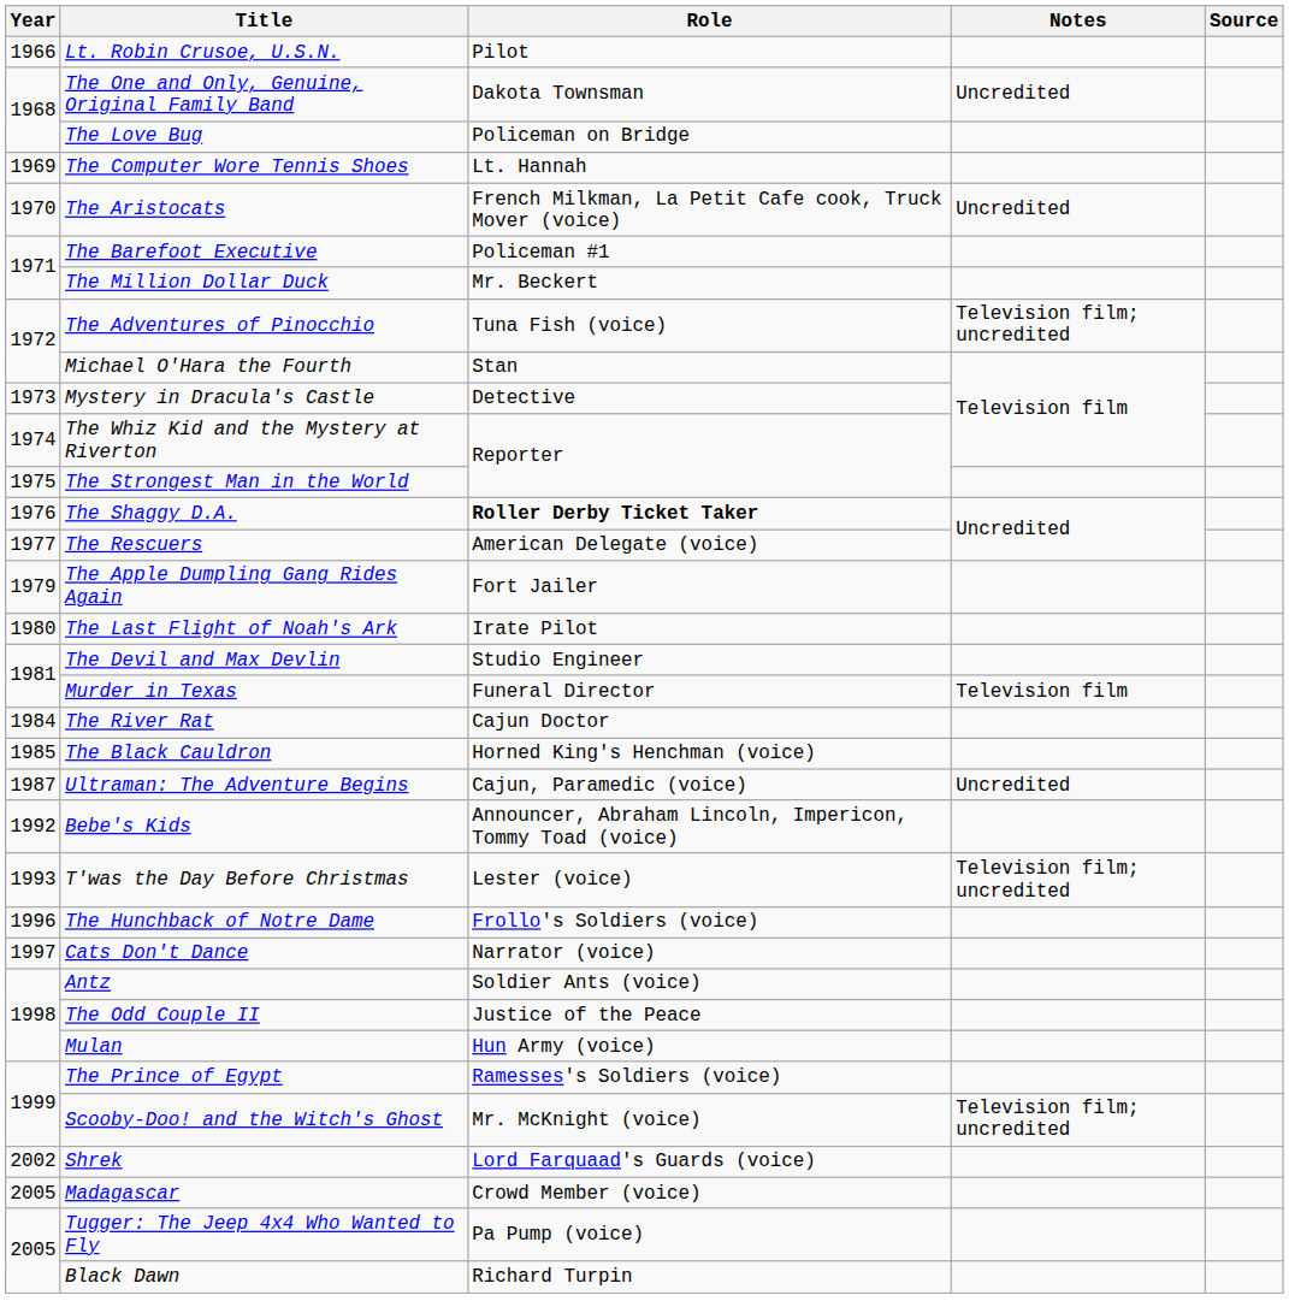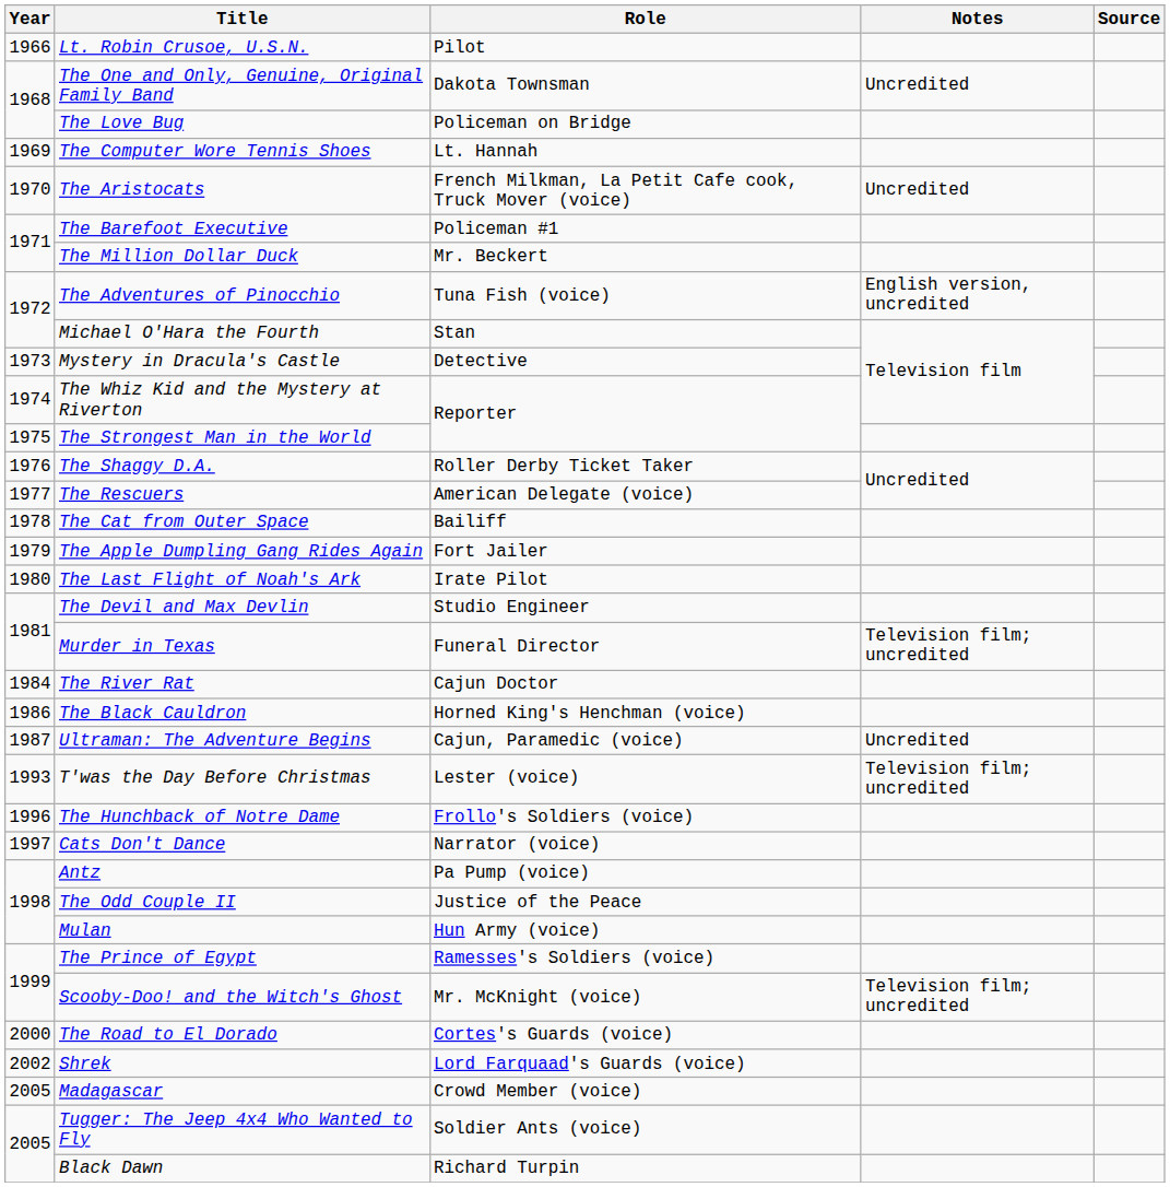 <table class="wikitable">
 <tr>
 <th>Year</th>
 <th>Title</th>
 <th>Role</th>
 <th>Notes</th>
 <th>Source</th>
 </tr>
 <tr>
 <td>1966</td>
 <td><em><a href='#'>Lt. Robin Crusoe, U.S.N.</a></em></td>
 <td>Pilot</td>
 <td></td>
 <td></td>
 </tr>
 <tr>
 <td rowspan="2">1968</td>
 <td><em><a href='#'>The One and Only, Genuine, Original Family Band</a></em></td>
 <td>Dakota Townsman</td>
 <td>Uncredited</td>
 <td></td>
 </tr>
 <tr>
 <td><em><a href='#'>The Love Bug</a></em></td>
 <td>Policeman on Bridge</td>
 <td></td>
 <td></td>
 </tr>
 <tr>
 <td>1969</td>
 <td><em><a href='#'>The Computer Wore Tennis Shoes</a></em></td>
 <td>Lt. Hannah</td>
 <td></td>
 <td></td>
 </tr>
 <tr>
 <td>1970</td>
 <td><em><a href='#'>The Aristocats</a></em></td>
 <td>French Milkman, La Petit Cafe cook, Truck Mover (voice)</td>
 <td>Uncredited</td>
 <td></td>
 </tr>
 <tr>
 <td rowspan="2">1971</td>
 <td><em><a href='#'>The Barefoot Executive</a></em></td>
 <td>Policeman #1</td>
 <td></td>
 <td></td>
 </tr>
 <tr>
 <td><em><a href='#'>The Million Dollar Duck</a></em></td>
 <td>Mr. Beckert</td>
 <td></td>
 <td></td>
 </tr>
 <tr>
 <td rowspan="2">1972</td>
 <td><em><a href='#'>The Adventures of Pinocchio</a></em></td>
 <td>Tuna Fish (voice)</td>
-<td>Television film; uncredited</td>
+<td>English version, uncredited</td>
 <td></td>
 </tr>
 <tr>
 <td><em>Michael O'Hara the Fourth</em></td>
 <td>Stan</td>
 <td rowspan="3">Television film</td>
 <td></td>
 </tr>
 <tr>
 <td>1973</td>
 <td><em>Mystery in Dracula's Castle</em></td>
 <td>Detective</td>
 <td></td>
 </tr>
 <tr>
 <td>1974</td>
 <td><em>The Whiz Kid and the Mystery at Riverton</em></td>
 <td rowspan="2">Reporter</td>
 <td></td>
 </tr>
 <tr>
 <td>1975</td>
 <td><em><a href='#'>The Strongest Man in the World</a></em></td>
 <td></td>
 <td></td>
 </tr>
 <tr>
 <td>1976</td>
 <td><em><a href='#'>The Shaggy D.A.</a></em></td>
-<td><strong>Roller Derby Ticket Taker</strong></td>
+<td>Roller Derby Ticket Taker</td>
 <td rowspan="2">Uncredited</td>
 <td></td>
 </tr>
 <tr>
 <td>1977</td>
 <td><em><a href='#'>The Rescuers</a></em></td>
 <td>American Delegate (voice)</td>
+<td></td>
+</tr>
+<tr>
+<td>1978</td>
+<td><em><a href='#'>The Cat from Outer Space</a></em></td>
+<td>Bailiff</td>
+<td></td>
 <td></td>
 </tr>
 <tr>
 <td>1979</td>
 <td><em><a href='#'>The Apple Dumpling Gang Rides Again</a></em></td>
 <td>Fort Jailer</td>
 <td></td>
 <td></td>
 </tr>
 <tr>
 <td>1980</td>
 <td><em><a href='#'>The Last Flight of Noah's Ark</a></em></td>
 <td>Irate Pilot</td>
 <td></td>
 <td></td>
 </tr>
 <tr>
 <td rowspan="2">1981</td>
 <td><em><a href='#'>The Devil and Max Devlin</a></em></td>
 <td>Studio Engineer</td>
 <td></td>
 <td></td>
 </tr>
 <tr>
 <td><em><a href='#'>Murder in Texas</a></em></td>
 <td>Funeral Director</td>
-<td>Television film</td>
+<td>Television film; uncredited</td>
 <td></td>
 </tr>
 <tr>
 <td>1984</td>
 <td><em><a href='#'>The River Rat</a></em></td>
 <td>Cajun Doctor</td>
 <td></td>
 <td></td>
 </tr>
 <tr>
-<td>1985</td>
+<td>1986</td>
 <td><em><a href='#'>The Black Cauldron</a></em></td>
 <td>Horned King's Henchman (voice)</td>
 <td></td>
 <td></td>
 </tr>
 <tr>
 <td>1987</td>
 <td><em><a href='#'>Ultraman: The Adventure Begins</a></em></td>
 <td>Cajun, Paramedic (voice)</td>
 <td>Uncredited</td>
-<td></td>
-</tr>
-<tr>
-<td>1992</td>
-<td><em><a href='#'>Bebe's Kids</a></em></td>
-<td>Announcer, Abraham Lincoln, Impericon, Tommy Toad (voice)</td>
-<td></td>
 <td></td>
 </tr>
 <tr>
 <td>1993</td>
 <td><em>T'was the Day Before Christmas</em></td>
 <td>Lester (voice)</td>
 <td>Television film; uncredited</td>
 <td></td>
 </tr>
 <tr>
 <td>1996</td>
 <td><em><a href='#'>The Hunchback of Notre Dame</a></em></td>
 <td><a href='#'>Frollo</a>'s Soldiers (voice)</td>
 <td></td>
 <td></td>
 </tr>
 <tr>
 <td>1997</td>
 <td><em><a href='#'>Cats Don't Dance</a></em></td>
 <td>Narrator (voice)</td>
 <td></td>
 <td></td>
 </tr>
 <tr>
 <td rowspan="3">1998</td>
 <td><em><a href='#'>Antz</a></em></td>
-<td>Soldier Ants (voice)</td>
+<td>Pa Pump (voice)</td>
 <td></td>
 <td></td>
 </tr>
 <tr>
 <td><em><a href='#'>The Odd Couple II</a></em></td>
 <td>Justice of the Peace</td>
 <td></td>
 <td></td>
 </tr>
 <tr>
 <td><em><a href='#'>Mulan</a></em></td>
 <td><a href='#'>Hun</a> Army (voice)</td>
 <td></td>
 <td></td>
 </tr>
 <tr>
 <td rowspan="2">1999</td>
 <td><em><a href='#'>The Prince of Egypt</a></em></td>
 <td><a href='#'>Ramesses</a>'s Soldiers (voice)</td>
 <td></td>
 <td></td>
 </tr>
 <tr>
 <td><em><a href='#'>Scooby-Doo! and the Witch's Ghost</a></em></td>
 <td>Mr. McKnight (voice)</td>
 <td>Television film; uncredited</td>
 <td></td>
 </tr>
 <tr>
+<td>2000</td>
+<td><em><a href='#'>The Road to El Dorado</a></em></td>
+<td><a href='#'>Cortes</a>'s Guards (voice)</td>
+<td></td>
+<td></td>
+</tr>
+<tr>
 <td>2002</td>
 <td><em><a href='#'>Shrek</a></em></td>
 <td><a href='#'>Lord Farquaad</a>'s Guards (voice)</td>
 <td></td>
 <td></td>
 </tr>
 <tr>
 <td>2005</td>
 <td><em><a href='#'>Madagascar</a></em></td>
 <td>Crowd Member (voice)</td>
 <td></td>
 <td></td>
 </tr>
 <tr>
 <td rowspan="2">2005</td>
 <td><em><a href='#'>Tugger: The Jeep 4x4 Who Wanted to Fly</a></em></td>
-<td>Pa Pump (voice)</td>
+<td>Soldier Ants (voice)</td>
 <td></td>
 <td></td>
 </tr>
 <tr>
 <td><em>Black Dawn</em></td>
 <td>Richard Turpin</td>
 <td></td>
 <td></td>
 </tr>
 </table>
